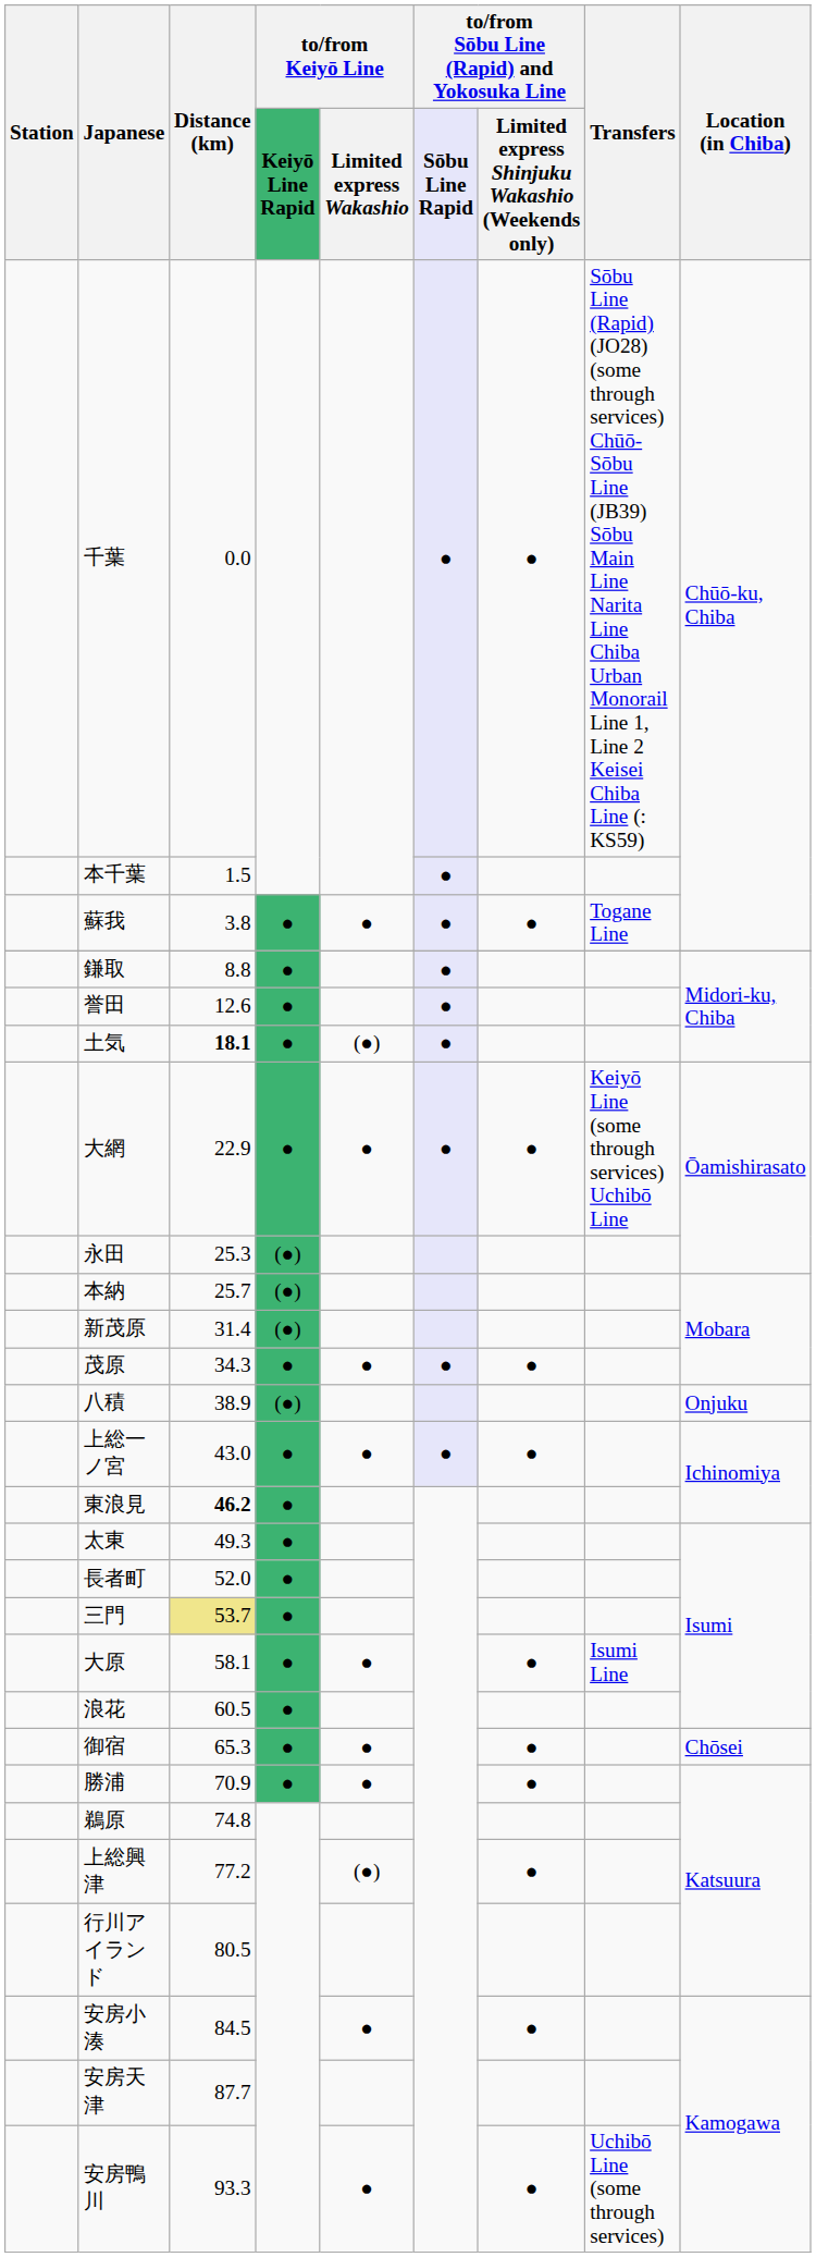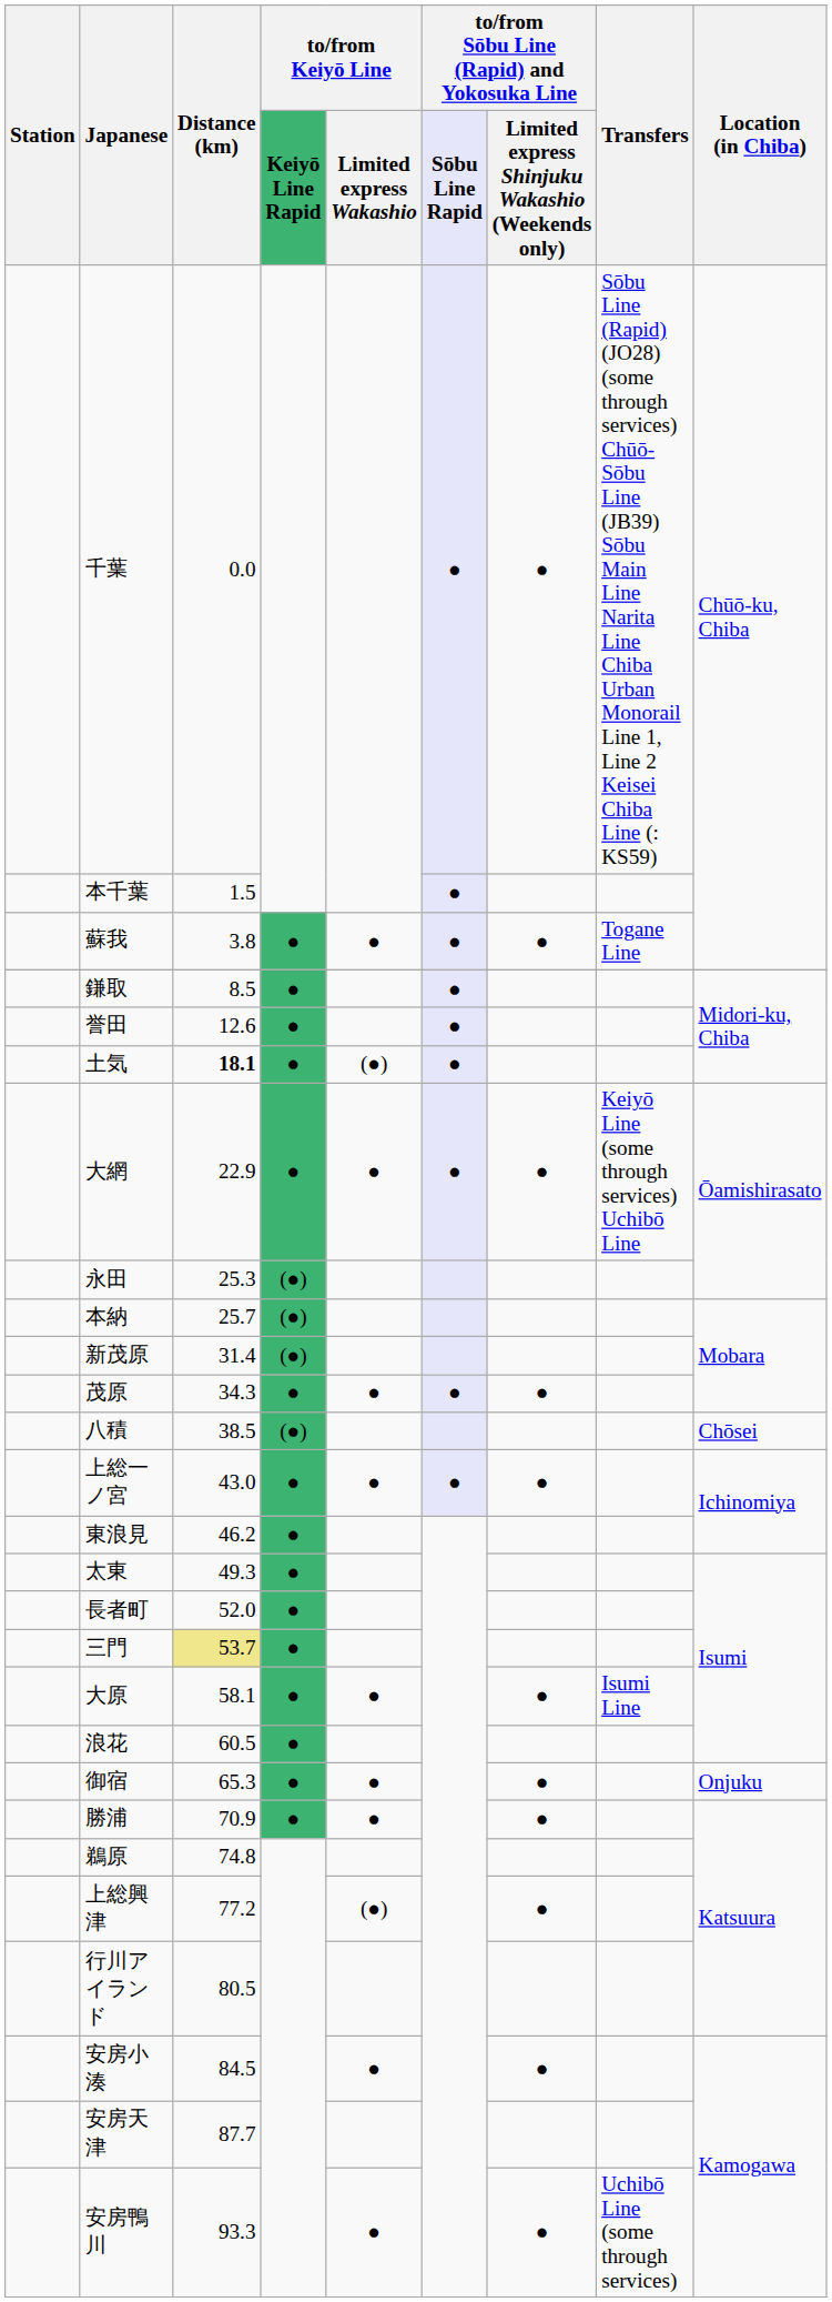 <table class="wikitable">
 <tr>
 <th rowspan="2">Station</th>
 <th rowspan="2">Japanese</th>
 <th rowspan="2">Distance (km)</th>
 <th colspan="2">to/from<br><a href='#'>Keiyō Line</a></th>
 <th colspan="2">to/from<br><a href='#'>Sōbu Line (Rapid)</a> and <a href='#'>Yokosuka Line</a></th>
 <th rowspan="2">Transfers</th>
 <th rowspan="2">Location<br>(in <a href='#'>Chiba</a>)</th>
 </tr>
 <tr>
 <th style="background-color:MediumSeaGreen;">Keiyō Line Rapid</th>
 <th>Limited express<br><em>Wakashio</em></th>
 <th style="background-color:Lavender;">Sōbu Line Rapid</th>
 <th>Limited express<br><em>Shinjuku Wakashio</em><br>(Weekends only)</th>
 </tr>
 <tr>
 <td></td>
 <td>千葉</td>
 <td align="right">0.0</td>
 <td rowspan="2" align="center"></td>
 <td rowspan="2" align="center"></td>
 <td style="background-color:Lavender;" align="center">●</td>
 <td align="center">●</td>
 <td> <a href='#'>Sōbu Line (Rapid)</a> (JO28) (some through services)<br> <a href='#'>Chūō-Sōbu Line</a> (JB39)<br> <a href='#'>Sōbu Main Line</a><br> <a href='#'>Narita Line</a><br><a href='#'>Chiba Urban Monorail</a> Line 1, Line 2<br> <a href='#'>Keisei Chiba Line</a> (: KS59)</td>
 <td rowspan="3"><a href='#'>Chūō-ku, Chiba</a></td>
 </tr>
 <tr>
 <td></td>
 <td>本千葉</td>
 <td align="right">1.5</td>
 <td style="background-color:Lavender;" align="center">●</td>
 <td align="center"></td>
 <td> </td>
 </tr>
 <tr>
 <td></td>
 <td>蘇我</td>
 <td align="right">3.8</td>
 <td style="background-color:MediumSeaGreen;" align="center">●</td>
 <td align="center">●</td>
 <td style="background-color:Lavender;" align="center">●</td>
 <td align="center">●</td>
 <td> <a href='#'>Togane Line</a></td>
 </tr>
 <tr>
 </tr>
 <tr>
 <td></td>
 <td>鎌取</td>
-<td align="right">8.8</td>
+<td align="right">8.5</td>
 <td style="background-color:MediumSeaGreen;" align="center">●</td>
 <td align="center"></td>
 <td style="background-color:Lavender;" align="center">●</td>
 <td align="center"></td>
 <td> </td>
 <td rowspan="3"><a href='#'>Midori-ku, Chiba</a></td>
 </tr>
 <tr>
 <td></td>
 <td>誉田</td>
 <td align="right">12.6</td>
 <td style="background-color:MediumSeaGreen;" align="center">●</td>
 <td align="center"></td>
 <td style="background-color:Lavender;" align="center">●</td>
 <td align="center"></td>
 <td> </td>
 </tr>
 <tr>
 <td></td>
 <td>土気</td>
 <td align="right"><strong>18.1</strong></td>
 <td style="background-color:MediumSeaGreen;" align="center">●</td>
 <td align="center">(●)</td>
 <td style="background-color:Lavender;" align="center">●</td>
 <td align="center"></td>
 <td> </td>
 </tr>
 <tr>
 <td></td>
 <td>大網</td>
 <td align="right">22.9</td>
 <td style="background-color:MediumSeaGreen;" align="center">●</td>
 <td align="center">●</td>
 <td style="background-color:Lavender;" align="center">●</td>
 <td align="center">●</td>
 <td> <a href='#'>Keiyō Line</a> (some through services)<br> <a href='#'>Uchibō Line</a></td>
 <td rowspan="2"><a href='#'>Ōamishirasato</a></td>
 </tr>
 <tr>
 <td></td>
 <td>永田</td>
 <td align="right">25.3</td>
 <td style="background-color:MediumSeaGreen;" align="center">(●)</td>
 <td align="center"></td>
 <td style="background-color:Lavender;" align="center"></td>
 <td align="center"></td>
 <td> </td>
 </tr>
 <tr>
 <td></td>
 <td>本納</td>
 <td align="right">25.7</td>
 <td style="background-color:MediumSeaGreen;" align="center">(●)</td>
 <td align="center"></td>
 <td style="background-color:Lavender;" align="center"></td>
 <td align="center"></td>
 <td> </td>
 <td rowspan="3"><a href='#'>Mobara</a></td>
 </tr>
 <tr>
 <td></td>
 <td>新茂原</td>
 <td align="right">31.4</td>
 <td style="background-color:MediumSeaGreen;" align="center">(●)</td>
 <td align="center"></td>
 <td style="background-color:Lavender;" align="center"></td>
 <td align="center"></td>
 <td> </td>
 </tr>
 <tr>
 <td></td>
 <td>茂原</td>
 <td align="right">34.3</td>
 <td style="background-color:MediumSeaGreen;" align="center">●</td>
 <td align="center">●</td>
 <td style="background-color:Lavender;" align="center">●</td>
 <td align="center">●</td>
 <td> </td>
 </tr>
 <tr>
 <td></td>
 <td>八積</td>
-<td align="right">38.9</td>
+<td align="right">38.5</td>
 <td style="background-color:MediumSeaGreen;" align="center">(●)</td>
 <td align="center"></td>
 <td style="background-color:Lavender;" align="center"></td>
 <td align="center"></td>
 <td> </td>
-<td><a href='#'>Onjuku</a></td>
+<td><a href='#'>Chōsei</a></td>
 </tr>
 <tr>
 <td></td>
 <td>上総一ノ宮</td>
 <td align="right">43.0</td>
 <td style="background-color:MediumSeaGreen;" align="center">●</td>
 <td align="center">●</td>
 <td style="background-color:Lavender;" align="center">●</td>
 <td align="center">●</td>
 <td> </td>
 <td rowspan="2"><a href='#'>Ichinomiya</a></td>
 </tr>
 <tr>
 <td></td>
 <td>東浪見</td>
-<td align="right"><strong>46.2</strong></td>
+<td align="right">46.2</td>
 <td style="background-color:MediumSeaGreen;" align="center">●</td>
 <td align="center"></td>
 <td rowspan="14"></td>
 <td align="center"></td>
 <td> </td>
 </tr>
 <tr>
 <td></td>
 <td>太東</td>
 <td align="right">49.3</td>
 <td style="background-color:MediumSeaGreen;" align="center">●</td>
 <td align="center"></td>
 <td align="center"></td>
 <td> </td>
 <td rowspan="5"><a href='#'>Isumi</a></td>
 </tr>
 <tr>
 <td></td>
 <td>長者町</td>
 <td align="right">52.0</td>
 <td style="background-color:MediumSeaGreen;" align="center">●</td>
 <td align="center"></td>
 <td align="center"></td>
 <td> </td>
 </tr>
 <tr>
 <td></td>
 <td>三門</td>
 <td align="right" style="background: khaki;">53.7</td>
 <td style="background-color:MediumSeaGreen;" align="center">●</td>
 <td align="center"></td>
 <td align="center"></td>
 <td> </td>
 </tr>
 <tr>
 <td></td>
 <td>大原</td>
 <td align="right">58.1</td>
 <td style="background-color:MediumSeaGreen;" align="center">●</td>
 <td align="center">●</td>
 <td align="center">●</td>
 <td> <a href='#'>Isumi Line</a></td>
 </tr>
 <tr>
 <td></td>
 <td>浪花</td>
 <td align="right">60.5</td>
 <td style="background-color:MediumSeaGreen;" align="center">●</td>
 <td align="center"></td>
 <td align="center"></td>
 <td> </td>
 </tr>
 <tr>
 <td></td>
 <td>御宿</td>
 <td align="right">65.3</td>
 <td style="background-color:MediumSeaGreen;" align="center">●</td>
 <td align="center">●</td>
 <td align="center">●</td>
 <td> </td>
-<td><a href='#'>Chōsei</a></td>
+<td><a href='#'>Onjuku</a></td>
 </tr>
 <tr>
 <td></td>
 <td>勝浦</td>
 <td align="right">70.9</td>
 <td style="background-color:MediumSeaGreen;" align="center">●</td>
 <td align="center">●</td>
 <td align="center">●</td>
 <td> </td>
 <td rowspan="4"><a href='#'>Katsuura</a></td>
 </tr>
 <tr>
 <td></td>
 <td>鵜原</td>
 <td align="right">74.8</td>
 <td rowspan="6"> </td>
 <td align="center"></td>
 <td align="center"></td>
 <td> </td>
 </tr>
 <tr>
 <td></td>
 <td>上総興津</td>
 <td align="right">77.2</td>
 <td align="center">(●)</td>
 <td align="center">●</td>
 <td> </td>
 </tr>
 <tr>
 <td></td>
 <td>行川アイランド</td>
 <td align="right">80.5</td>
 <td align="center"></td>
 <td align="center"></td>
 <td> </td>
 </tr>
 <tr>
 <td></td>
 <td>安房小湊</td>
 <td align="right">84.5</td>
 <td align="center">●</td>
 <td align="center">●</td>
 <td> </td>
 <td rowspan="3"><a href='#'>Kamogawa</a></td>
 </tr>
 <tr>
 <td></td>
 <td>安房天津</td>
 <td align="right">87.7</td>
 <td align="center"></td>
 <td align="center"></td>
 <td> </td>
 </tr>
 <tr>
 <td></td>
 <td>安房鴨川</td>
 <td align="right">93.3</td>
 <td align="center">●</td>
 <td align="center">●</td>
 <td><a href='#'> Uchibō Line</a> (some through services)</td>
 </tr>
 </table>
